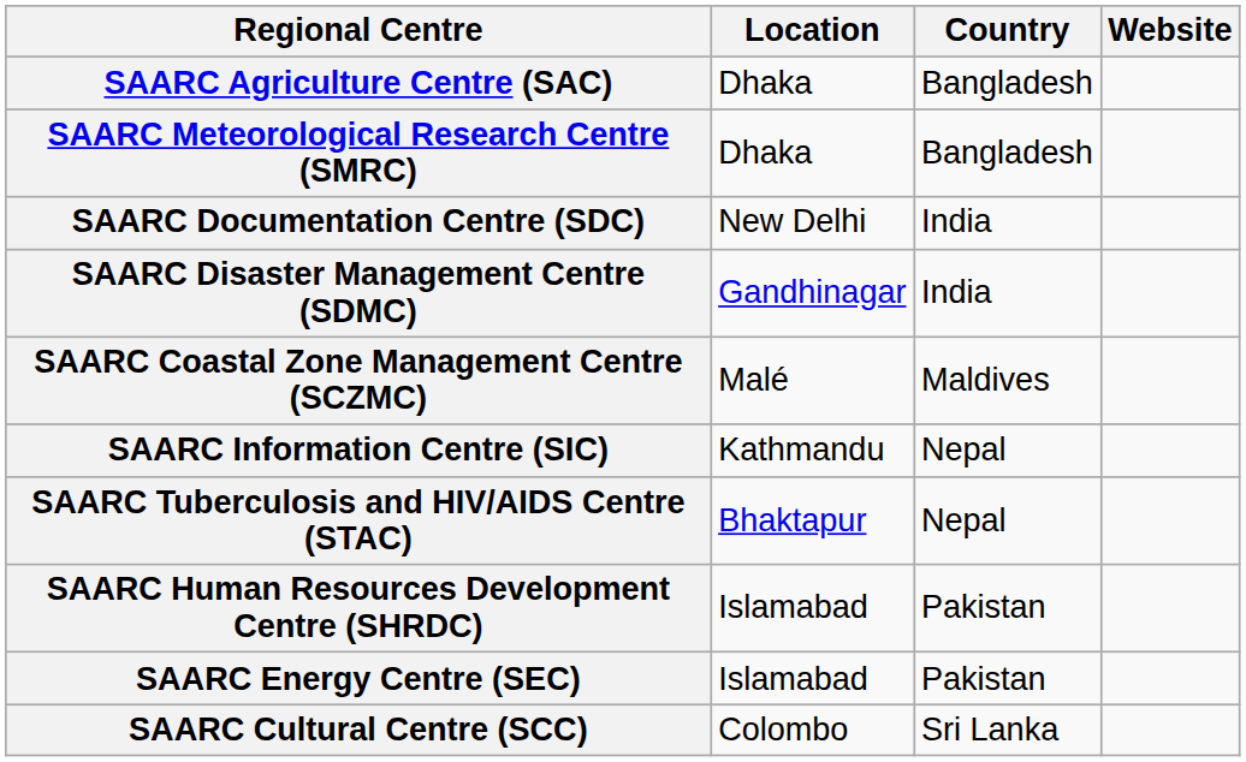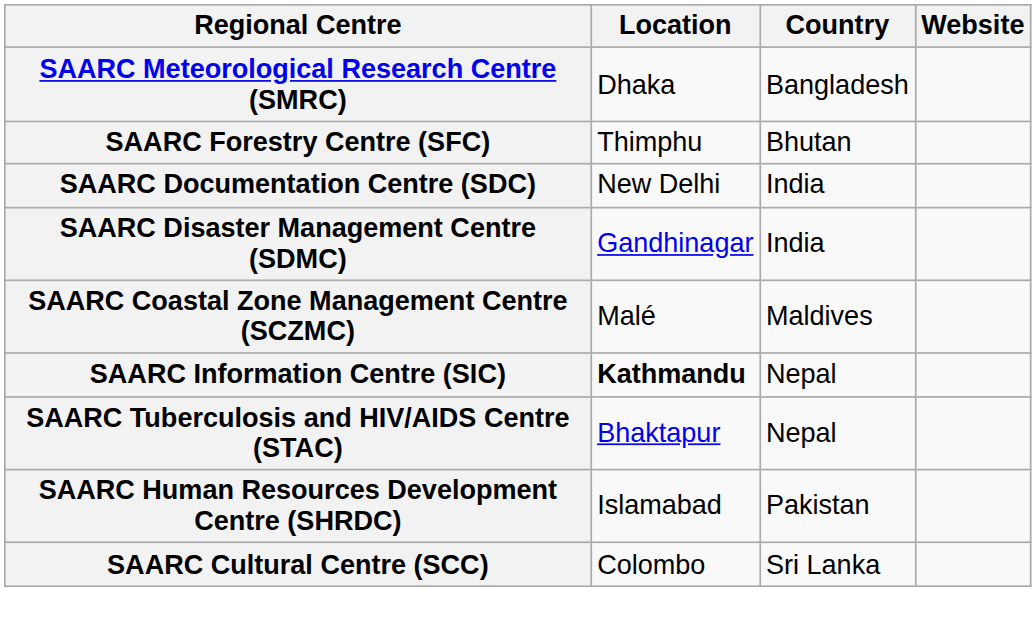 <table class="wikitable sortable">
 <tr>
 <th scope=col>Regional Centre</th>
 <th scope=col>Location</th>
 <th scope=col>Country</th>
 <th scope=col>Website</th>
 </tr>
 <tr>
-<th scope=row><a href='#'>SAARC Agriculture Centre</a> (SAC)</th>
+<th scope=row><a href='#'>SAARC Meteorological Research Centre</a> (SMRC)</th>
 <td>Dhaka</td>
 <td>Bangladesh</td>
 <td></td>
 </tr>
 <tr>
-<th scope=row><a href='#'>SAARC Meteorological Research Centre</a> (SMRC)</th>
-<td>Dhaka</td>
-<td>Bangladesh</td>
+<th scope=row>SAARC Forestry Centre (SFC)</th>
+<td>Thimphu</td>
+<td>Bhutan</td>
 <td></td>
 </tr>
 <tr>
 <th scope=row>SAARC Documentation Centre (SDC)</th>
 <td>New Delhi</td>
 <td>India</td>
 <td></td>
 </tr>
 <tr>
 <th scope=row>SAARC Disaster Management Centre (SDMC)</th>
 <td><a href='#'>Gandhinagar</a></td>
 <td>India</td>
 <td></td>
 </tr>
 <tr>
 <th scope=row>SAARC Coastal Zone Management Centre (SCZMC)</th>
 <td>Malé</td>
 <td>Maldives</td>
 <td></td>
 </tr>
 <tr>
 <th scope=row>SAARC Information Centre (SIC)</th>
-<td>Kathmandu</td>
+<td><strong>Kathmandu</strong></td>
 <td>Nepal</td>
 <td></td>
 </tr>
 <tr>
 <th scope=row>SAARC Tuberculosis and HIV/AIDS Centre (STAC)</th>
 <td><a href='#'>Bhaktapur</a></td>
 <td>Nepal</td>
 <td></td>
 </tr>
 <tr>
 <th scope=row>SAARC Human Resources Development Centre (SHRDC)</th>
 <td>Islamabad</td>
 <td>Pakistan</td>
 <td></td>
 </tr>
 <tr>
-<th scope=row>SAARC Energy Centre (SEC)</th>
-<td>Islamabad</td>
-<td>Pakistan</td>
-<td></td>
-</tr>
-<tr>
 <th scope=row>SAARC Cultural Centre (SCC)</th>
 <td>Colombo</td>
 <td>Sri Lanka</td>
 <td></td>
 </tr>
 </table>
